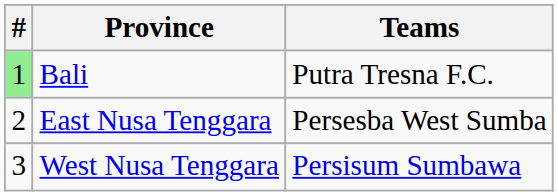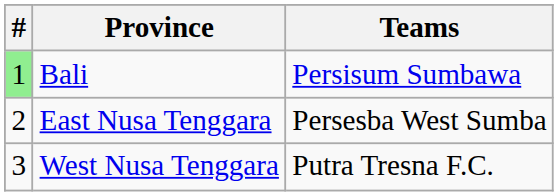 <table class="wikitable">
 <tr>
 <th>#</th>
 <th>Province</th>
 <th>Teams</th>
 </tr>
 <tr>
 <td style="background: lightgreen;">1</td>
 <td> <a href='#'>Bali</a></td>
-<td>Putra Tresna F.C.</td>
+<td><a href='#'>Persisum Sumbawa</a></td>
 </tr>
 <tr>
 <td>2</td>
 <td> <a href='#'>East Nusa Tenggara</a></td>
 <td>Persesba West Sumba</td>
 </tr>
 <tr>
 <td>3</td>
 <td> <a href='#'>West Nusa Tenggara</a></td>
-<td><a href='#'>Persisum Sumbawa</a></td>
+<td>Putra Tresna F.C.</td>
 </tr>
 </table>
